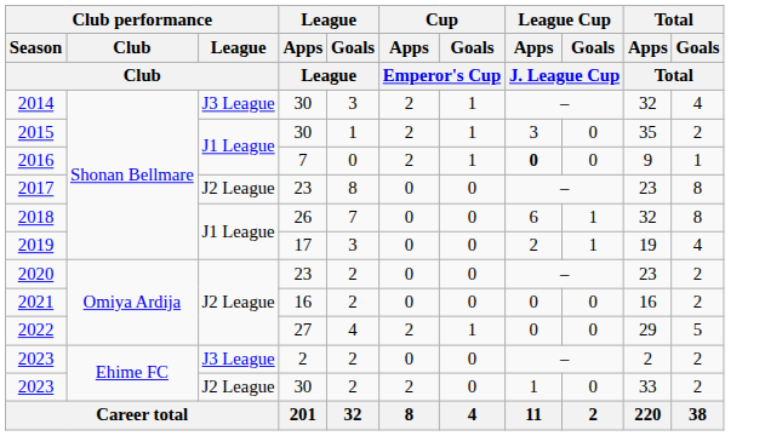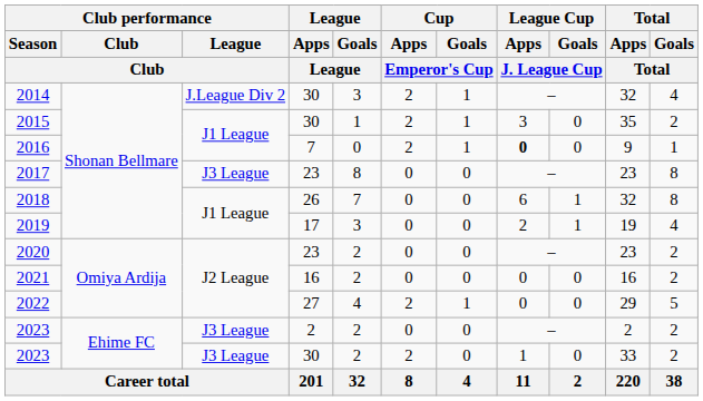 <table class="wikitable" style="text-align:center;">
 <tr>
 <th colspan=3>Club performance</th>
 <th colspan=2>League</th>
 <th colspan=2>Cup</th>
 <th colspan=2>League Cup</th>
 <th colspan=2>Total</th>
 </tr>
 <tr>
 <th>Season</th>
 <th>Club</th>
 <th>League</th>
 <th>Apps</th>
 <th>Goals</th>
 <th>Apps</th>
 <th>Goals</th>
 <th>Apps</th>
 <th>Goals</th>
 <th>Apps</th>
 <th>Goals</th>
 </tr>
 <tr>
 <th colspan=3>Club</th>
 <th colspan=2>League</th>
 <th colspan=2><a href='#'>Emperor's Cup</a></th>
 <th colspan=2><a href='#'>J. League Cup</a></th>
 <th colspan=6>Total</th>
 </tr>
 <tr>
 <td><a href='#'>2014</a></td>
 <td rowspan="6"><a href='#'>Shonan Bellmare</a></td>
-<td><a href='#'>J3 League</a></td>
+<td><a href='#'>J.League Div 2</a></td>
 <td>30</td>
 <td>3</td>
 <td>2</td>
 <td>1</td>
 <td colspan="2">–</td>
 <td>32</td>
 <td>4</td>
 </tr>
 <tr>
 <td><a href='#'>2015</a></td>
 <td rowspan="2"><a href='#'>J1 League</a></td>
 <td>30</td>
 <td>1</td>
 <td>2</td>
 <td>1</td>
 <td>3</td>
 <td>0</td>
 <td>35</td>
 <td>2</td>
 </tr>
 <tr>
 <td><a href='#'>2016</a></td>
 <td>7</td>
 <td>0</td>
 <td>2</td>
 <td>1</td>
 <td><strong>0</strong></td>
 <td>0</td>
 <td>9</td>
 <td>1</td>
 </tr>
 <tr>
 <td><a href='#'>2017</a></td>
-<td>J2 League</td>
+<td><a href='#'>J3 League</a></td>
 <td>23</td>
 <td>8</td>
 <td>0</td>
 <td>0</td>
 <td colspan="2">–</td>
 <td>23</td>
 <td>8</td>
 </tr>
 <tr>
 <td><a href='#'>2018</a></td>
 <td rowspan="2">J1 League</td>
 <td>26</td>
 <td>7</td>
 <td>0</td>
 <td>0</td>
 <td>6</td>
 <td>1</td>
 <td>32</td>
 <td>8</td>
 </tr>
 <tr>
 <td><a href='#'>2019</a></td>
 <td>17</td>
 <td>3</td>
 <td>0</td>
 <td>0</td>
 <td>2</td>
 <td>1</td>
 <td>19</td>
 <td>4</td>
 </tr>
 <tr>
 <td><a href='#'>2020</a></td>
 <td rowspan="3"><a href='#'>Omiya Ardija</a></td>
 <td rowspan="3">J2 League</td>
 <td>23</td>
 <td>2</td>
 <td>0</td>
 <td>0</td>
 <td colspan="2">–</td>
 <td>23</td>
 <td>2</td>
 </tr>
 <tr>
 <td><a href='#'>2021</a></td>
 <td>16</td>
 <td>2</td>
 <td>0</td>
 <td>0</td>
 <td>0</td>
 <td>0</td>
 <td>16</td>
 <td>2</td>
 </tr>
 <tr>
 <td><a href='#'>2022</a></td>
 <td>27</td>
 <td>4</td>
 <td>2</td>
 <td>1</td>
 <td>0</td>
 <td>0</td>
 <td>29</td>
 <td>5</td>
 </tr>
 <tr>
 <td><a href='#'>2023</a></td>
 <td rowspan="2"><a href='#'>Ehime FC</a></td>
 <td><a href='#'>J3 League</a></td>
 <td>2</td>
 <td>2</td>
 <td>0</td>
 <td>0</td>
 <td colspan="2">–</td>
 <td>2</td>
 <td>2</td>
 </tr>
 <tr>
 <td><a href='#'>2023</a></td>
-<td>J2 League</td>
+<td><a href='#'>J3 League</a></td>
 <td>30</td>
 <td>2</td>
 <td>2</td>
 <td>0</td>
 <td>1</td>
 <td>0</td>
 <td>33</td>
 <td>2</td>
 </tr>
 <tr>
 <th colspan=3>Career total</th>
 <th>201</th>
 <th>32</th>
 <th>8</th>
 <th>4</th>
 <th>11</th>
 <th>2</th>
 <th>220</th>
 <th>38</th>
 </tr>
 </table>
